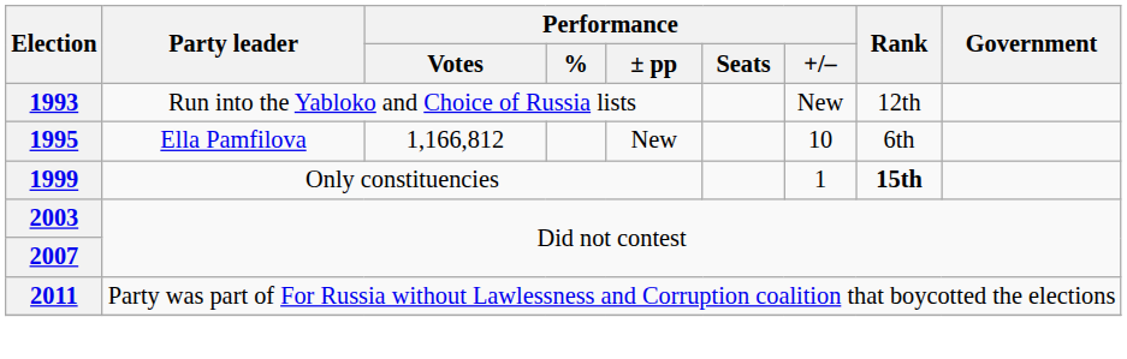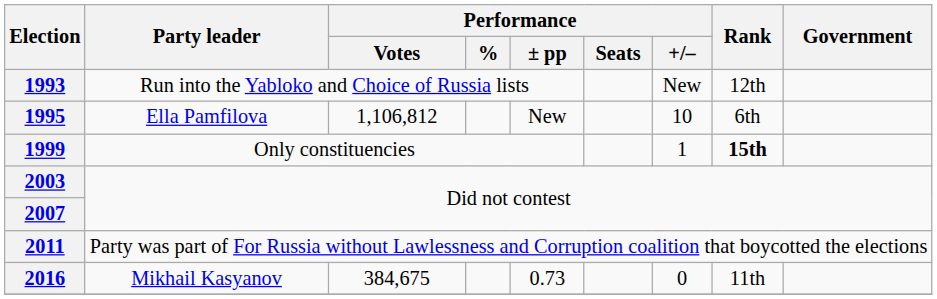 <table class=wikitable style=text-align:center>
 <tr>
 <th rowspan="2"><strong>Election</strong></th>
 <th rowspan="2">Party leader</th>
 <th colspan="5" scope="col">Performance</th>
 <th rowspan="2">Rank</th>
 <th rowspan="2">Government</th>
 </tr>
 <tr>
 <th><strong>Votes</strong></th>
 <th><strong>%</strong></th>
 <th><strong>± pp</strong></th>
 <th><strong>Seats</strong></th>
 <th><strong>+/–</strong></th>
 </tr>
 <tr>
 <th><a href='#'>1993</a></th>
 <td rowspan=1 colspan=4>Run into the <a href='#'>Yabloko</a> and <a href='#'>Choice of Russia</a> lists</td>
 <td></td>
 <td>New</td>
 <td> 12th</td>
 <td></td>
 </tr>
 <tr>
 <th><a href='#'>1995</a></th>
 <td><a href='#'>Ella Pamfilova</a></td>
-<td>1,166,812</td>
+<td>1,106,812</td>
 <td></td>
 <td>New</td>
 <td></td>
 <td> 10</td>
 <td>6th</td>
 <td></td>
 </tr>
 <tr>
 <th><a href='#'>1999</a></th>
 <td rowspan=1 colspan=4>Only constituencies</td>
 <td></td>
 <td> 1</td>
 <td><strong> 15th</strong></td>
 <td></td>
 </tr>
 <tr>
 <th><a href='#'>2003</a></th>
 <td rowspan=2 colspan=8>Did not contest</td>
 </tr>
 <tr>
 <th><a href='#'>2007</a></th>
 </tr>
 <tr>
 <th><a href='#'>2011</a></th>
 <td rowspan=1 colspan=8>Party was part of <a href='#'>For Russia without Lawlessness and Corruption coalition</a> that boycotted the elections</td>
 </tr>
 <tr>
+<th><a href='#'>2016</a></th>
+<td><a href='#'>Mikhail Kasyanov</a></td>
+<td>384,675</td>
+<td></td>
+<td> 0.73</td>
+<td></td>
+<td> 0</td>
+<td> 11th</td>
+<td></td>
+</tr>
+<tr>
 </tr>
 </table>
